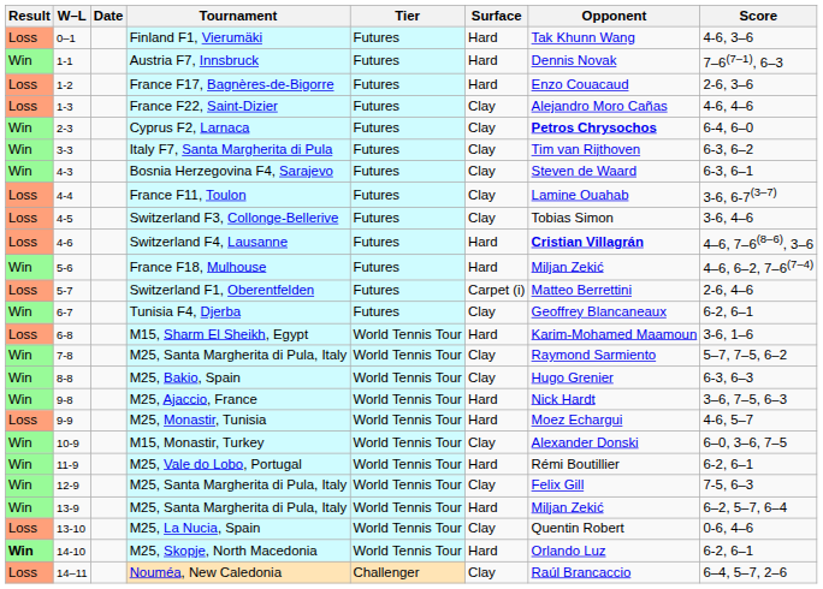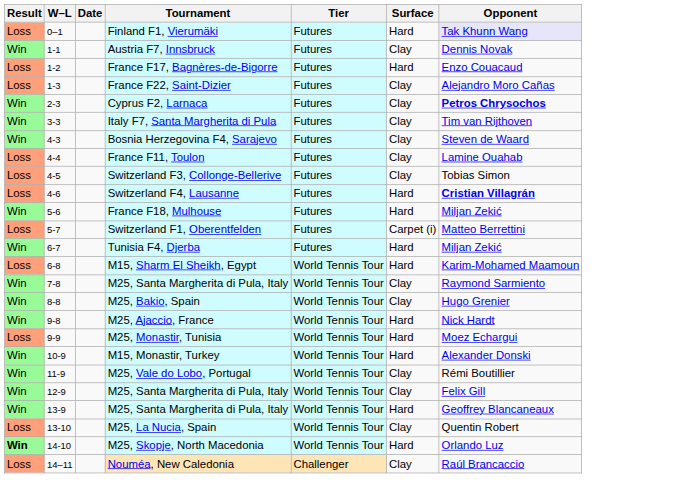 <table class="sortable wikitable">
 <tr>
 <th>Result</th>
 <th class="unsortable">W–L</th>
 <th>Date</th>
 <th>Tournament</th>
 <th>Tier</th>
 <th>Surface</th>
 <th>Opponent</th>
-<th class="unsortable">Score</th>
 </tr>
 <tr>
 <td bgcolor=FFA07A>Loss</td>
 <td><small>0–1</small></td>
 <td></td>
 <td style="background:#cffcff;">Finland F1, <a href='#'>Vierumäki</a></td>
 <td style="background:#cffcff;">Futures</td>
 <td>Hard</td>
-<td> <a href='#'>Tak Khunn Wang</a></td>
-<td>4-6, 3–6</td>
+<td style="background: lavender;"> <a href='#'>Tak Khunn Wang</a></td>
 </tr>
 <tr>
 <td bgcolor=98FB98>Win</td>
 <td><small>1-1</small></td>
 <td></td>
 <td style="background:#cffcff;">Austria F7, <a href='#'>Innsbruck</a></td>
 <td style="background:#cffcff;">Futures</td>
-<td>Hard</td>
+<td>Clay</td>
 <td> <a href='#'>Dennis Novak</a></td>
-<td>7–6<sup>(7–1)</sup>, 6–3</td>
 </tr>
 <tr>
 <td bgcolor=FFA07A>Loss</td>
 <td><small>1-2</small></td>
 <td></td>
 <td style="background:#cffcff;">France F17, <a href='#'>Bagnères-de-Bigorre</a></td>
 <td style="background:#cffcff;">Futures</td>
 <td>Hard</td>
 <td> <a href='#'>Enzo Couacaud</a></td>
-<td>2-6, 3–6</td>
 </tr>
 <tr>
 <td bgcolor=FFA07A>Loss</td>
 <td><small>1-3</small></td>
 <td></td>
 <td style="background:#cffcff;">France F22, <a href='#'>Saint-Dizier</a></td>
 <td style="background:#cffcff;">Futures</td>
 <td>Clay</td>
 <td> <a href='#'>Alejandro Moro Cañas</a></td>
-<td>4-6, 4–6</td>
 </tr>
 <tr>
 <td bgcolor=98FB98>Win</td>
 <td><small>2-3</small></td>
 <td></td>
 <td style="background:#cffcff;">Cyprus F2, <a href='#'>Larnaca</a></td>
 <td style="background:#cffcff;">Futures</td>
 <td>Clay</td>
 <td><strong> <a href='#'>Petros Chrysochos</a></strong></td>
-<td>6-4, 6–0</td>
 </tr>
 <tr>
 <td bgcolor=98FB98>Win</td>
 <td><small>3-3</small></td>
 <td></td>
 <td style="background:#cffcff;">Italy F7, <a href='#'>Santa Margherita di Pula</a></td>
 <td style="background:#cffcff;">Futures</td>
 <td>Clay</td>
 <td> <a href='#'>Tim van Rijthoven</a></td>
-<td>6-3, 6–2</td>
 </tr>
 <tr>
 <td bgcolor=98FB98>Win</td>
 <td><small>4-3</small></td>
 <td></td>
 <td style="background:#cffcff;">Bosnia Herzegovina F4, <a href='#'>Sarajevo</a></td>
 <td style="background:#cffcff;">Futures</td>
 <td>Clay</td>
 <td> <a href='#'>Steven de Waard</a></td>
-<td>6-3, 6–1</td>
 </tr>
 <tr>
 <td bgcolor=FFA07A>Loss</td>
 <td><small>4-4</small></td>
 <td></td>
 <td style="background:#cffcff;">France F11, <a href='#'>Toulon</a></td>
 <td style="background:#cffcff;">Futures</td>
 <td>Clay</td>
 <td> <a href='#'>Lamine Ouahab</a></td>
-<td>3-6, 6-7<sup>(3–7)</sup></td>
 </tr>
 <tr>
 <td bgcolor=FFA07A>Loss</td>
 <td><small>4-5</small></td>
 <td></td>
 <td style="background:#cffcff;">Switzerland F3, <a href='#'>Collonge-Bellerive</a></td>
 <td style="background:#cffcff;">Futures</td>
 <td>Clay</td>
 <td> Tobias Simon</td>
-<td>3-6, 4–6</td>
 </tr>
 <tr>
 <td bgcolor=FFA07A>Loss</td>
 <td><small>4-6</small></td>
 <td></td>
 <td style="background:#cffcff;">Switzerland F4, <a href='#'>Lausanne</a></td>
 <td style="background:#cffcff;">Futures</td>
 <td>Hard</td>
 <td><strong> <a href='#'>Cristian Villagrán</a></strong></td>
-<td>4–6, 7–6<sup>(8–6)</sup>, 3–6</td>
 </tr>
 <tr>
 <td bgcolor=98FB98>Win</td>
 <td><small>5-6</small></td>
 <td></td>
 <td style="background:#cffcff;">France F18, <a href='#'>Mulhouse</a></td>
 <td style="background:#cffcff;">Futures</td>
 <td>Hard</td>
 <td> <a href='#'>Miljan Zekić</a></td>
-<td>4–6, 6–2, 7–6<sup>(7–4)</sup></td>
 </tr>
 <tr>
 <td bgcolor=FFA07A>Loss</td>
 <td><small>5-7</small></td>
 <td></td>
 <td style="background:#cffcff;">Switzerland F1, <a href='#'>Oberentfelden</a></td>
 <td style="background:#cffcff;">Futures</td>
 <td>Carpet (i)</td>
 <td> <a href='#'>Matteo Berrettini</a></td>
-<td>2-6, 4–6</td>
 </tr>
 <tr>
 <td bgcolor=98FB98>Win</td>
 <td><small>6-7</small></td>
 <td></td>
 <td style="background:#cffcff;">Tunisia F4, <a href='#'>Djerba</a></td>
 <td style="background:#cffcff;">Futures</td>
-<td>Clay</td>
-<td> <a href='#'>Geoffrey Blancaneaux</a></td>
-<td>6-2, 6–1</td>
+<td>Hard</td>
+<td> <a href='#'>Miljan Zekić</a></td>
 </tr>
 <tr>
 <td bgcolor=FFA07A>Loss</td>
 <td><small>6-8</small></td>
 <td></td>
 <td style="background:#cffcff;">M15, <a href='#'>Sharm El Sheikh</a>, Egypt</td>
 <td style="background:#cffcff;">World Tennis Tour</td>
 <td>Hard</td>
 <td> <a href='#'>Karim-Mohamed Maamoun</a></td>
-<td>3-6, 1–6</td>
 </tr>
 <tr>
 <td bgcolor=98FB98>Win</td>
 <td><small>7-8</small></td>
 <td></td>
 <td style="background:#cffcff;">M25, Santa Margherita di Pula, Italy</td>
 <td style="background:#cffcff;">World Tennis Tour</td>
 <td>Clay</td>
 <td> <a href='#'>Raymond Sarmiento</a></td>
-<td>5–7, 7–5, 6–2</td>
 </tr>
 <tr>
 <td bgcolor=98FB98>Win</td>
 <td><small>8-8</small></td>
 <td></td>
 <td style="background:#cffcff;">M25, <a href='#'>Bakio</a>, Spain</td>
 <td style="background:#cffcff;">World Tennis Tour</td>
 <td>Clay</td>
 <td> <a href='#'>Hugo Grenier</a></td>
-<td>6-3, 6–3</td>
 </tr>
 <tr>
 <td bgcolor=98FB98>Win</td>
 <td><small>9-8</small></td>
 <td></td>
 <td style="background:#cffcff;">M25, <a href='#'>Ajaccio</a>, France</td>
 <td style="background:#cffcff;">World Tennis Tour</td>
 <td>Hard</td>
 <td> <a href='#'>Nick Hardt</a></td>
-<td>3–6, 7–5, 6–3</td>
 </tr>
 <tr>
 <td bgcolor=FFA07A>Loss</td>
 <td><small>9-9</small></td>
 <td></td>
 <td style="background:#cffcff;">M25, <a href='#'>Monastir</a>, Tunisia</td>
 <td style="background:#cffcff;">World Tennis Tour</td>
 <td>Hard</td>
 <td> <a href='#'>Moez Echargui</a></td>
-<td>4-6, 5–7</td>
 </tr>
 <tr>
 <td bgcolor=98FB98>Win</td>
 <td><small>10-9</small></td>
 <td></td>
 <td style="background:#cffcff;">M15, Monastir, Turkey</td>
 <td style="background:#cffcff;">World Tennis Tour</td>
-<td>Clay</td>
+<td>Hard</td>
 <td> <a href='#'>Alexander Donski</a></td>
-<td>6–0, 3–6, 7–5</td>
 </tr>
 <tr>
 <td bgcolor=98FB98>Win</td>
 <td><small>11-9</small></td>
 <td></td>
 <td style="background:#cffcff;">M25, <a href='#'>Vale do Lobo</a>, Portugal</td>
 <td style="background:#cffcff;">World Tennis Tour</td>
-<td>Hard</td>
+<td>Clay</td>
 <td> Rémi Boutillier</td>
-<td>6-2, 6–1</td>
 </tr>
 <tr>
 <td bgcolor=98FB98>Win</td>
 <td><small>12-9</small></td>
 <td></td>
 <td style="background:#cffcff;">M25, Santa Margherita di Pula, Italy</td>
 <td style="background:#cffcff;">World Tennis Tour</td>
 <td>Clay</td>
 <td> <a href='#'>Felix Gill</a></td>
-<td>7-5, 6–3</td>
 </tr>
 <tr>
 <td bgcolor=98FB98>Win</td>
 <td><small>13-9</small></td>
 <td></td>
 <td style="background:#cffcff;">M25, Santa Margherita di Pula, Italy</td>
 <td style="background:#cffcff;">World Tennis Tour</td>
 <td>Hard</td>
-<td> <a href='#'>Miljan Zekić</a></td>
-<td>6–2, 5–7, 6–4</td>
+<td> <a href='#'>Geoffrey Blancaneaux</a></td>
 </tr>
 <tr>
 <td bgcolor=FFA07A>Loss</td>
 <td><small>13-10</small></td>
 <td></td>
 <td style="background:#cffcff;">M25, <a href='#'>La Nucia</a>, Spain</td>
 <td style="background:#cffcff;">World Tennis Tour</td>
 <td>Clay</td>
 <td> Quentin Robert</td>
-<td>0-6, 4–6</td>
 </tr>
 <tr>
 <td bgcolor=98FB98><strong>Win</strong></td>
 <td><small>14-10</small></td>
 <td></td>
 <td style="background:#cffcff;">M25, <a href='#'>Skopje</a>, North Macedonia</td>
 <td style="background:#cffcff;">World Tennis Tour</td>
 <td>Hard</td>
 <td> <a href='#'>Orlando Luz</a></td>
-<td>6-2, 6–1</td>
 </tr>
 <tr>
 <td bgcolor=ffa07a>Loss</td>
 <td><small>14–11</small></td>
 <td><a href='#'></a></td>
 <td style="background:moccasin;"><a href='#'>Nouméa</a>, New Caledonia</td>
 <td style="background:moccasin;">Challenger</td>
 <td>Clay</td>
 <td> <a href='#'>Raúl Brancaccio</a></td>
-<td>6–4, 5–7, 2–6</td>
 </tr>
 </table>
